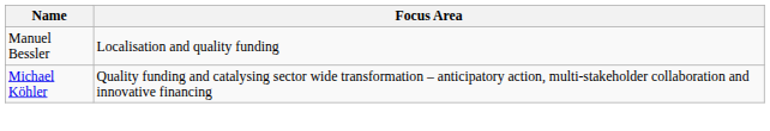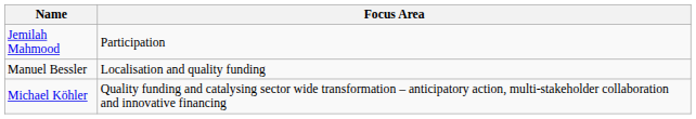 <table class="wikitable">
 <tr>
 <th>Name</th>
 <th>Focus Area</th>
+</tr>
+<tr>
+<td><a href='#'>Jemilah Mahmood</a></td>
+<td>Participation</td>
 </tr>
 <tr>
 <td>Manuel Bessler</td>
 <td>Localisation and quality funding</td>
 </tr>
 <tr>
 <td><a href='#'>Michael Köhler</a></td>
 <td>Quality funding and catalysing sector wide transformation – anticipatory action, multi-stakeholder collaboration and innovative financing</td>
 </tr>
 </table>
